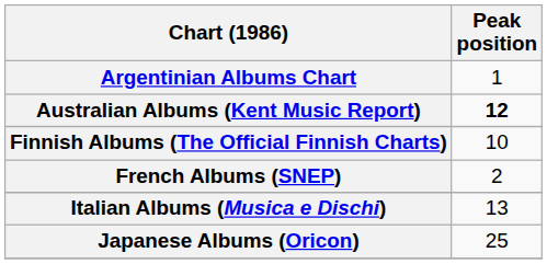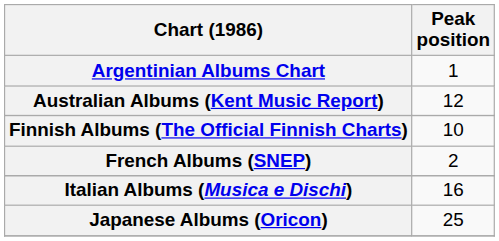 <table class="wikitable sortable plainrowheaders">
 <tr>
 <th>Chart (1986)</th>
 <th>Peak<br>position</th>
 </tr>
 <tr>
 <th scope="row"><a href='#'>Argentinian Albums Chart</a></th>
 <td align="center">1</td>
 </tr>
 <tr>
 <th scope="row">Australian Albums (<a href='#'>Kent Music Report</a>)</th>
-<td align="center"><strong>12</strong></td>
+<td align="center">12</td>
 </tr>
 <tr>
 </tr>
 <tr>
 </tr>
 <tr>
 </tr>
 <tr>
 <th scope="row">Finnish Albums (<a href='#'>The Official Finnish Charts</a>)</th>
 <td align="center">10</td>
 </tr>
 <tr>
 <th scope="row">French Albums (<a href='#'>SNEP</a>)</th>
 <td align="center">2</td>
 </tr>
 <tr>
 </tr>
 <tr>
 <th scope="row">Italian Albums (<em><a href='#'>Musica e Dischi</a></em>)</th>
-<td align="center">13</td>
+<td align="center">16</td>
 </tr>
 <tr>
 <th scope="row">Japanese Albums (<a href='#'>Oricon</a>)</th>
 <td align="center">25</td>
 </tr>
 <tr>
 </tr>
 <tr>
 </tr>
 <tr>
 </tr>
 <tr>
 </tr>
 <tr>
 </tr>
 <tr>
 </tr>
 </table>
